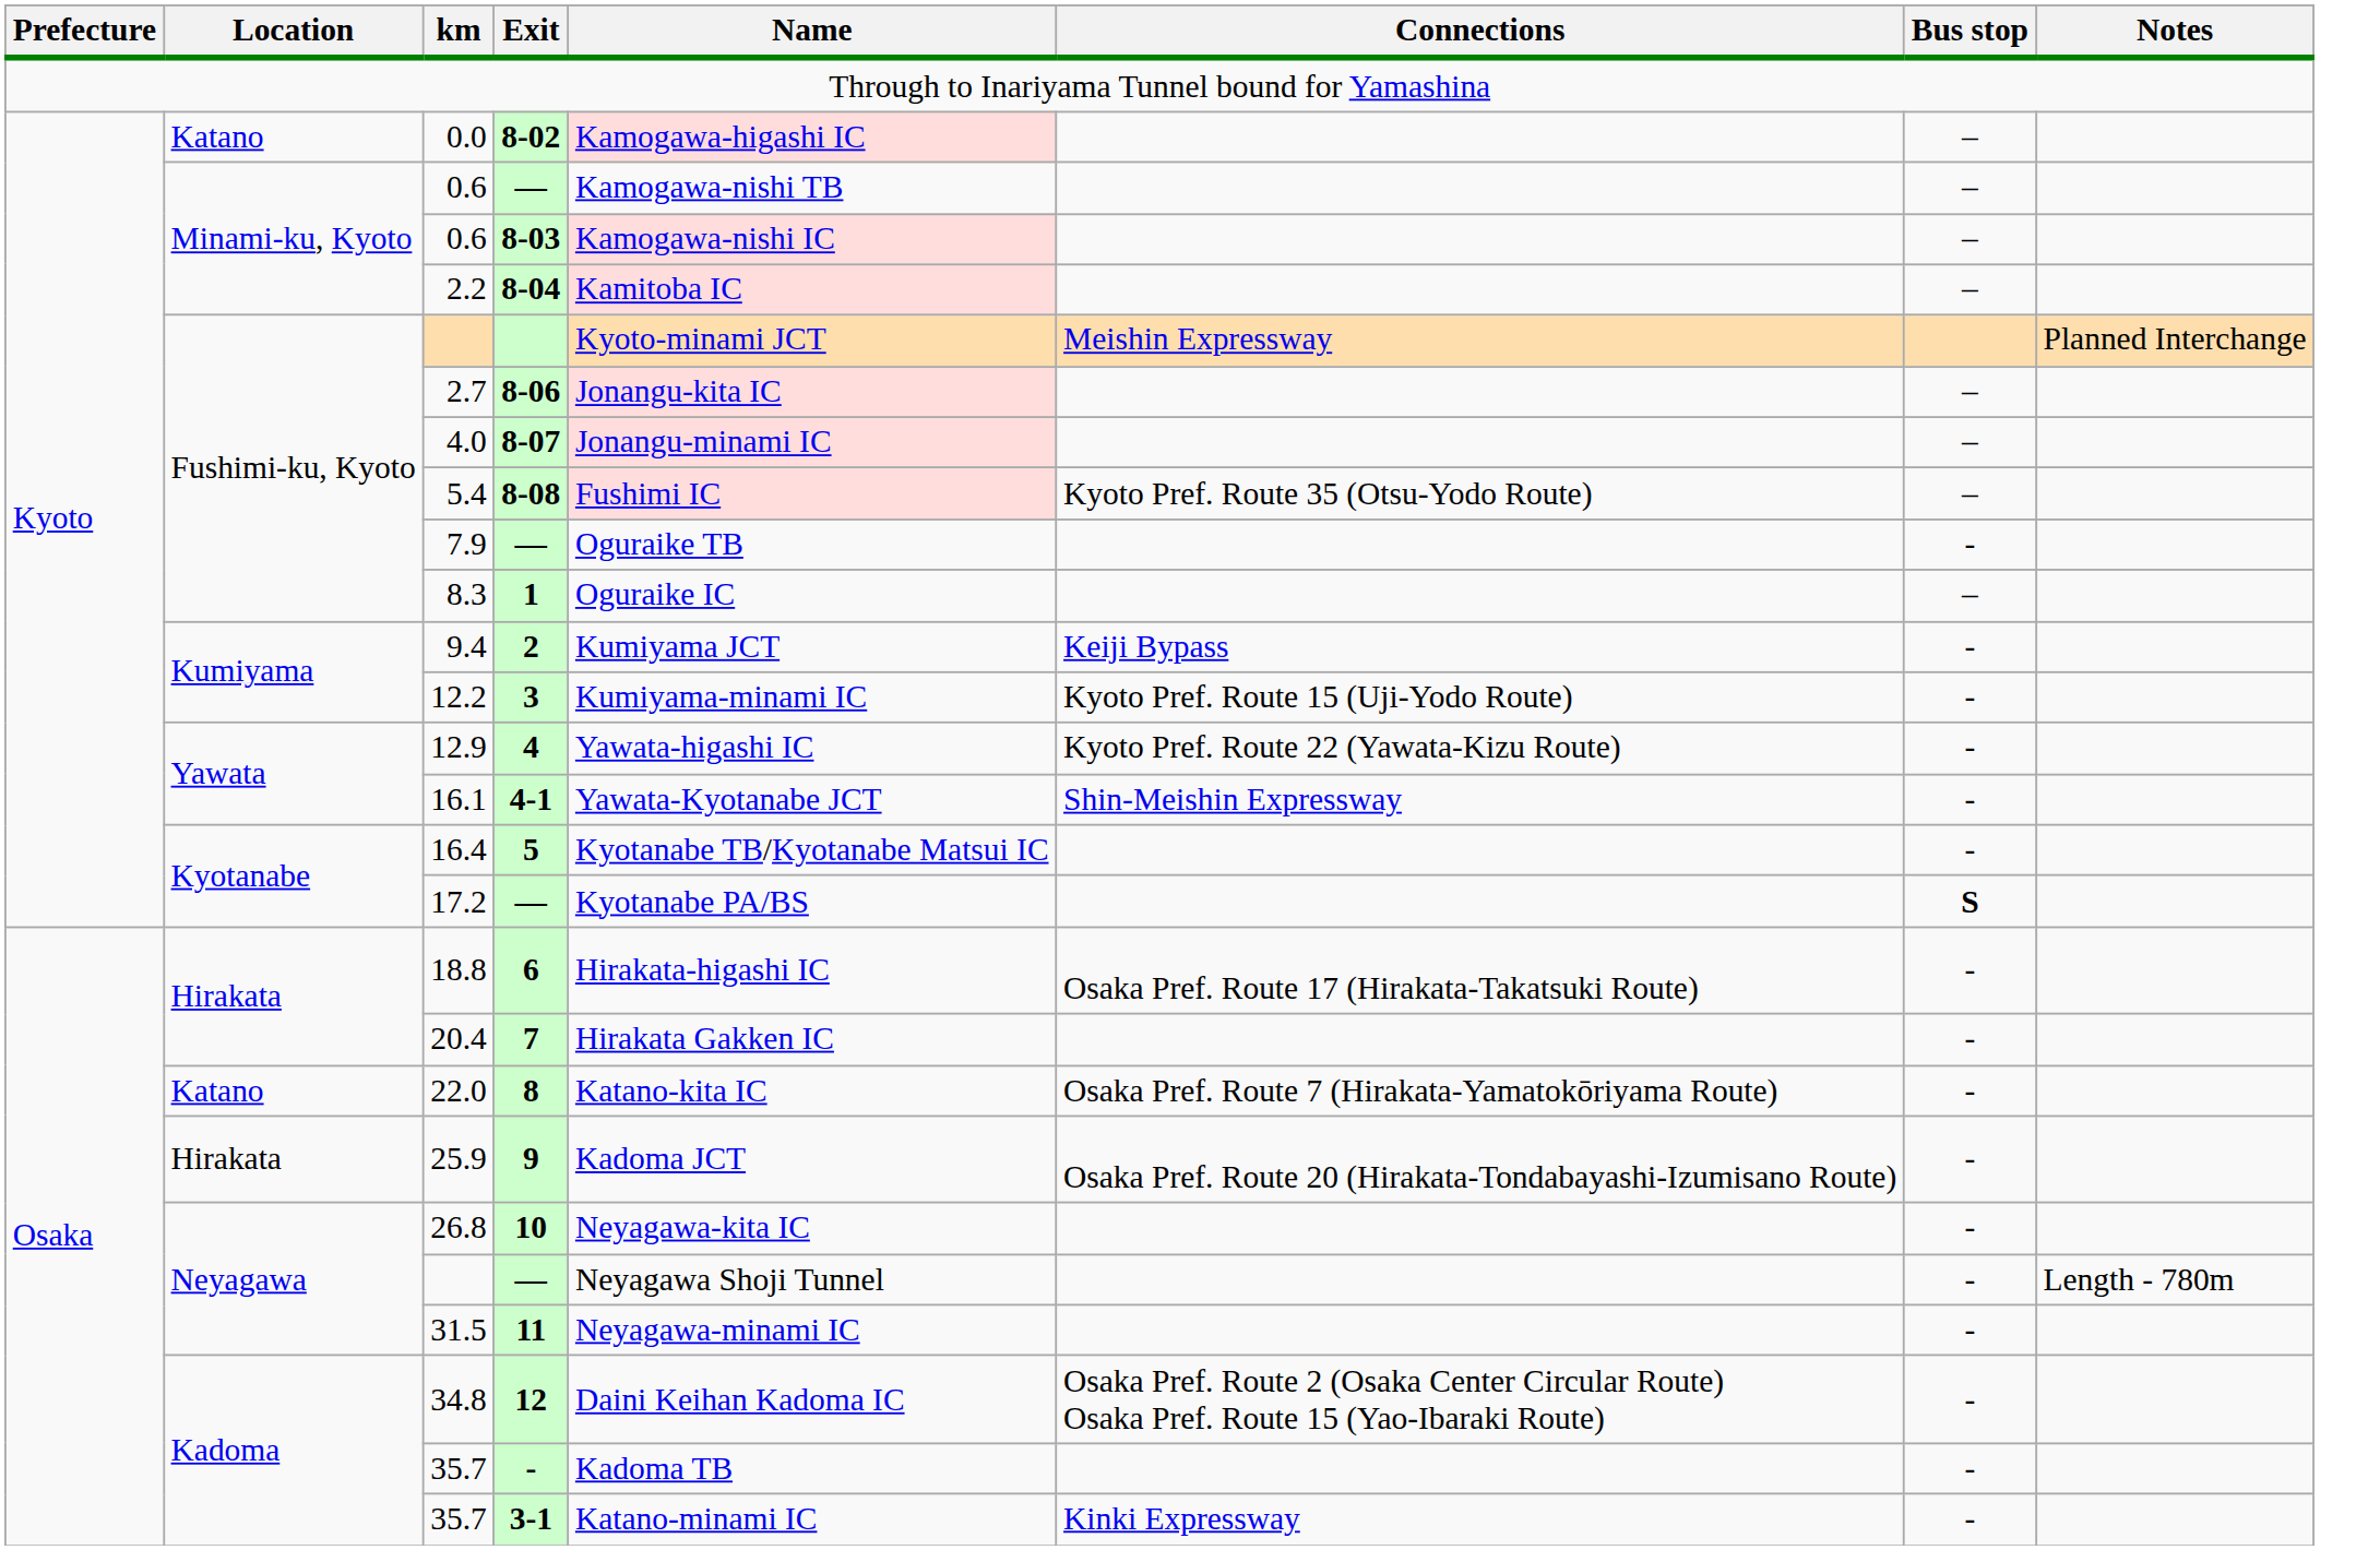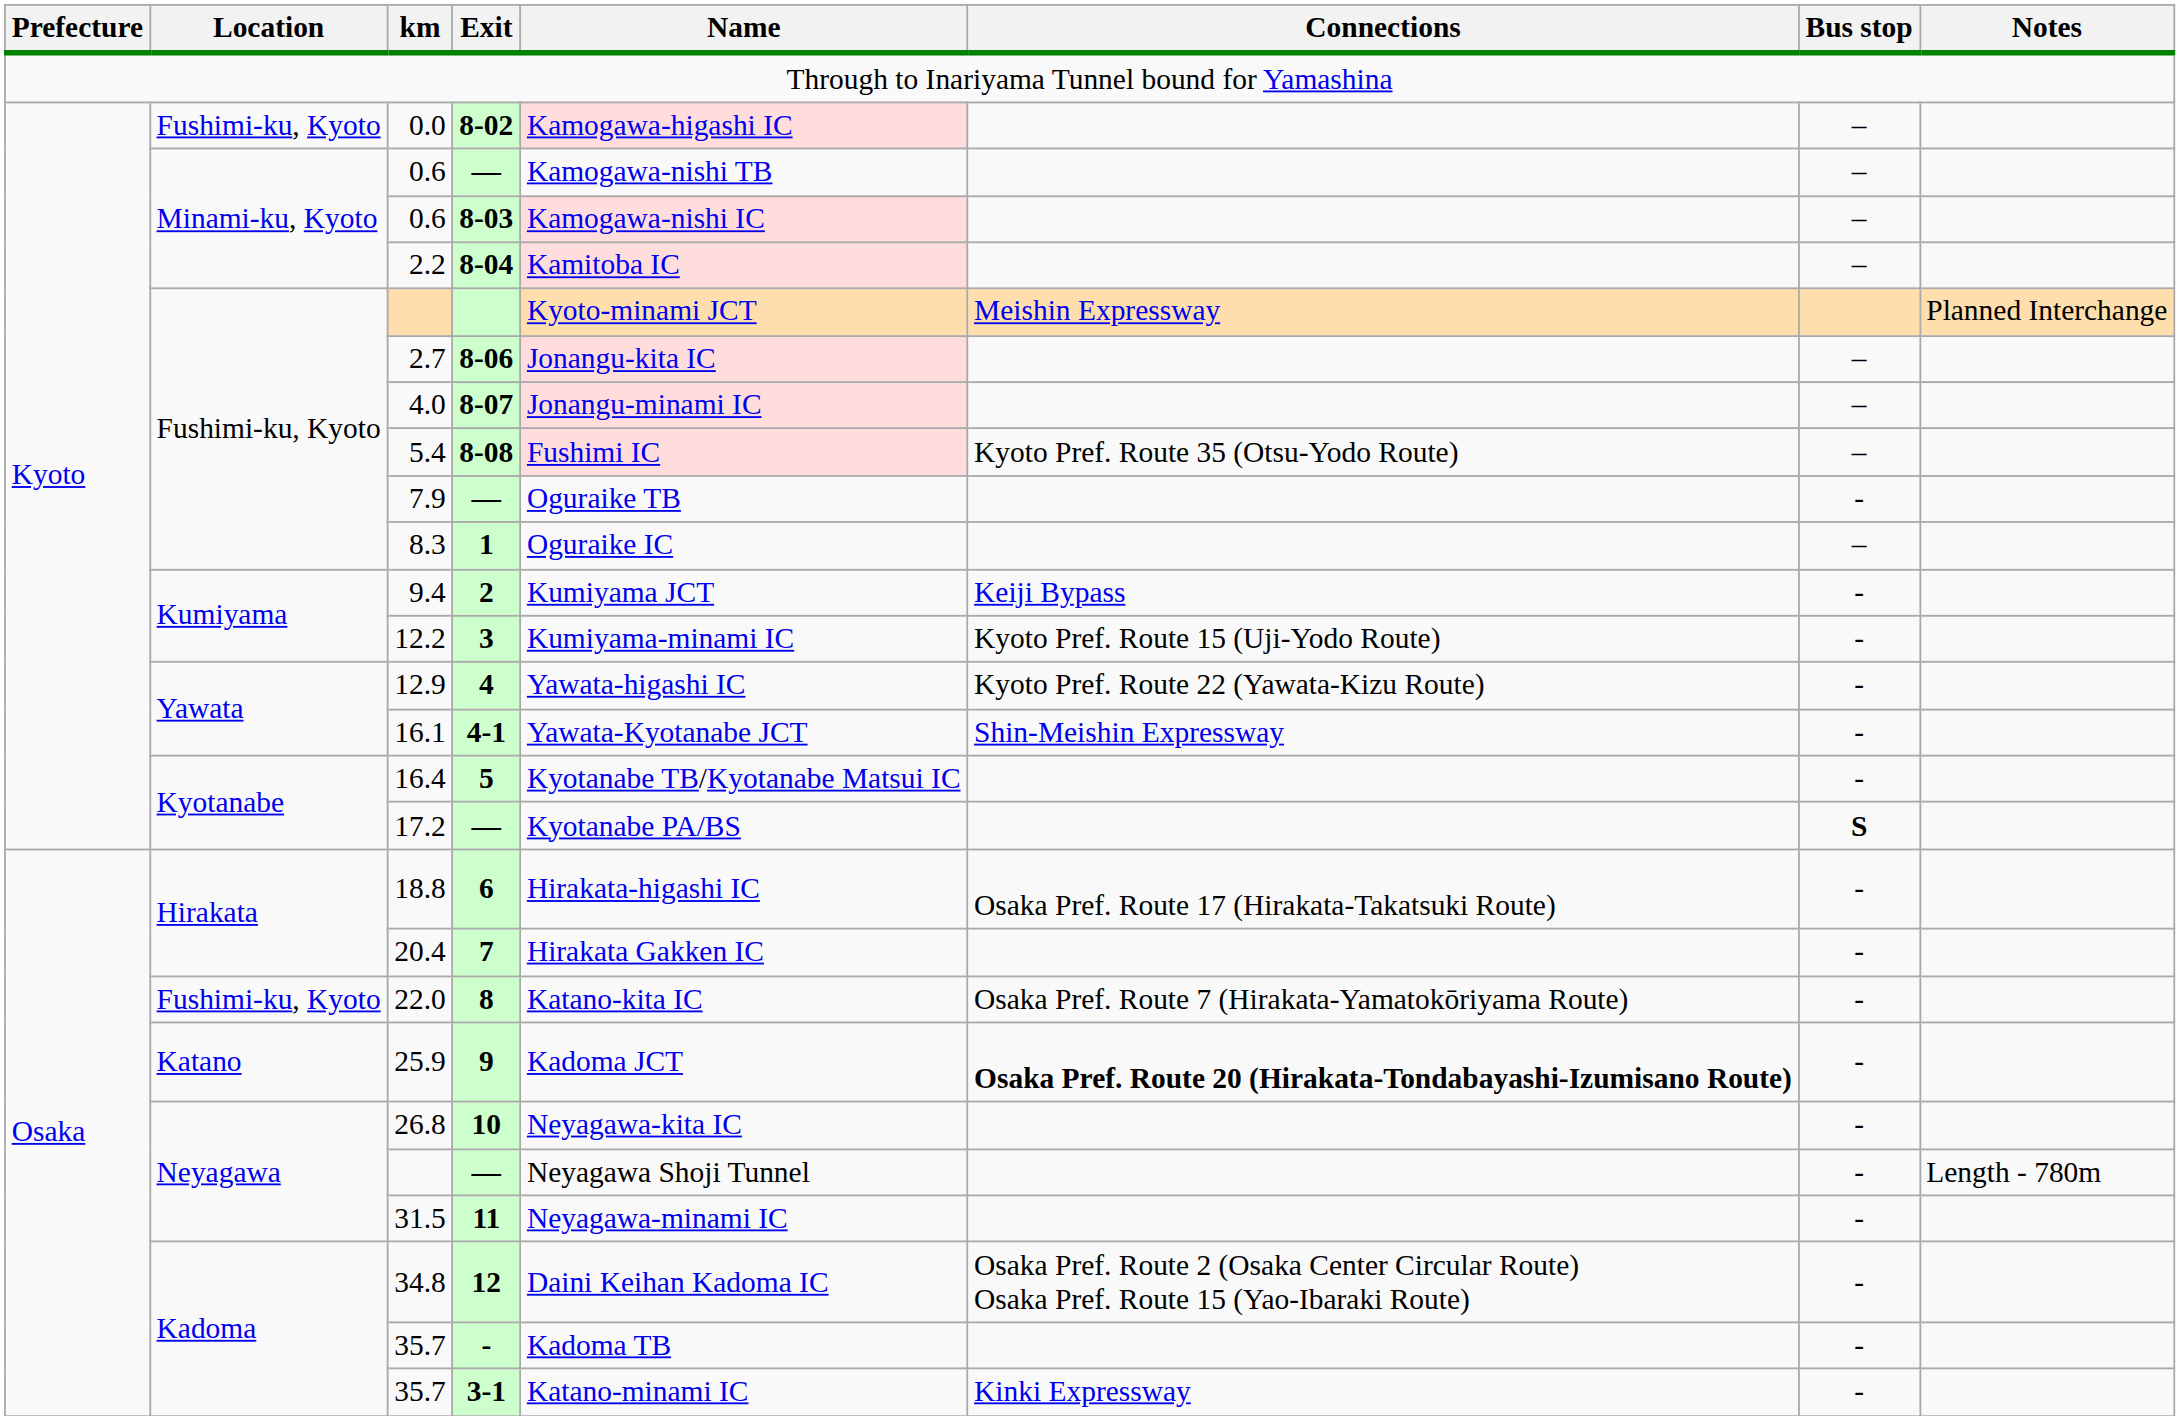 <table class="wikitable">
 <tr>
 <th style="border-bottom:3px solid green;">Prefecture</th>
 <th style="border-bottom:3px solid green;">Location</th>
 <th style="border-bottom:3px solid green;">km</th>
 <th style="border-bottom:3px solid green;">Exit</th>
 <th style="border-bottom:3px solid green;">Name</th>
 <th style="border-bottom:3px solid green;">Connections</th>
 <th style="border-bottom:3px solid green;">Bus stop</th>
 <th style="border-bottom:3px solid green;">Notes</th>
 </tr>
 <tr>
 <td colspan=8 style="text-align:center">Through to Inariyama Tunnel bound for <a href='#'>Yamashina</a></td>
 </tr>
 <tr>
 <td rowspan=16><a href='#'>Kyoto</a></td>
-<td><a href='#'>Katano</a></td>
+<td><a href='#'>Fushimi-ku</a>, <a href='#'>Kyoto</a></td>
 <td style="text-align:right">0.0</td>
 <th style="background-color:#CFC;">8-02</th>
 <td style="background-color:#ffdddd;"><a href='#'>Kamogawa-higashi IC</a></td>
 <td></td>
 <td style="text-align:center">–</td>
 <td></td>
 </tr>
 <tr>
 <td rowspan=3><a href='#'>Minami-ku</a>, <a href='#'>Kyoto</a></td>
 <td style="text-align:right">0.6</td>
 <th style="background-color:#CFC;">—</th>
 <td><a href='#'>Kamogawa-nishi TB</a></td>
 <td></td>
 <td style="text-align:center">–</td>
 <td></td>
 </tr>
 <tr>
 <td style="text-align:right">0.6</td>
 <th style="background-color:#CFC;">8-03</th>
 <td style="background-color:#ffdddd;"><a href='#'>Kamogawa-nishi IC</a></td>
 <td></td>
 <td style="text-align:center">–</td>
 <td></td>
 </tr>
 <tr>
 <td style="text-align:right">2.2</td>
 <th style="background-color:#CFC;">8-04</th>
 <td style="background-color:#ffdddd;"><a href='#'>Kamitoba IC</a></td>
 <td></td>
 <td style="text-align:center">–</td>
 <td></td>
 </tr>
 <tr>
 <td rowspan=6>Fushimi-ku, Kyoto</td>
 <td style="background-color:#ffdead;text-align:right"></td>
 <th style="background-color:#CFC;"></th>
 <td style="background-color:#ffdead;"><a href='#'>Kyoto-minami JCT</a></td>
 <td style="background-color:#ffdead;"> <a href='#'>Meishin Expressway</a></td>
 <td style="background-color:#ffdead;text-align:center"></td>
 <td style="background-color:#ffdead;">Planned Interchange</td>
 </tr>
 <tr>
 <td style="text-align:right">2.7</td>
 <th style="background-color:#CFC;">8-06</th>
 <td style="background-color:#ffdddd;"><a href='#'>Jonangu-kita IC</a></td>
 <td></td>
 <td style="text-align:center">–</td>
 <td></td>
 </tr>
 <tr>
 <td style="text-align:right">4.0</td>
 <th style="background-color:#CFC;">8-07</th>
 <td style="background-color:#ffdddd;"><a href='#'>Jonangu-minami IC</a></td>
 <td></td>
 <td style="text-align:center">–</td>
 <td></td>
 </tr>
 <tr>
 <td style="text-align:right">5.4</td>
 <th style="background-color:#CFC;">8-08</th>
 <td style="background-color:#ffdddd;"><a href='#'>Fushimi IC</a></td>
 <td>Kyoto Pref. Route 35 (Otsu-Yodo Route)</td>
 <td style="text-align:center">–</td>
 <td></td>
 </tr>
 <tr>
 <td style="text-align:right">7.9</td>
 <th style="background-color:#CFC;">—</th>
 <td><a href='#'>Oguraike TB</a></td>
 <td></td>
 <td style="text-align:center">-</td>
 <td></td>
 </tr>
 <tr>
 <td style="text-align:right">8.3</td>
 <th style="background-color:#CFC;">1</th>
 <td><a href='#'>Oguraike IC</a></td>
 <td></td>
 <td style="text-align:center">–</td>
 <td></td>
 </tr>
 <tr>
 <td rowspan=2><a href='#'>Kumiyama</a></td>
 <td style="text-align:right;">9.4</td>
 <th style="background-color:#CFC;">2</th>
 <td><a href='#'>Kumiyama JCT</a></td>
 <td> <a href='#'>Keiji Bypass</a></td>
 <td style="text-align:center;">-</td>
 <td></td>
 </tr>
 <tr>
 <td style="text-align:right;">12.2</td>
 <th style="background-color:#CFC;">3</th>
 <td><a href='#'>Kumiyama-minami IC</a></td>
 <td>Kyoto Pref. Route 15 (Uji-Yodo Route)</td>
 <td style="text-align:center;">-</td>
 <td></td>
 </tr>
 <tr>
 <td rowspan=2><a href='#'>Yawata</a></td>
 <td style="text-align:right;">12.9</td>
 <th style="background-color:#CFC;">4</th>
 <td><a href='#'>Yawata-higashi IC</a></td>
 <td>Kyoto Pref. Route 22 (Yawata-Kizu Route)</td>
 <td style="text-align:center;">-</td>
 <td></td>
 </tr>
 <tr>
 <td style="text-align:right;">16.1</td>
 <th style="background-color:#CFC;">4-1</th>
 <td><a href='#'>Yawata-Kyotanabe JCT</a></td>
 <td> <a href='#'>Shin-Meishin Expressway</a></td>
 <td style="text-align:center;">-</td>
 <td></td>
 </tr>
 <tr>
 <td rowspan=2><a href='#'>Kyotanabe</a></td>
 <td style="text-align:right;">16.4</td>
 <th style="background-color:#CFC;">5</th>
 <td><a href='#'>Kyotanabe TB</a>/<a href='#'>Kyotanabe Matsui IC</a></td>
 <td></td>
 <td style="text-align:center;">-</td>
 <td></td>
 </tr>
 <tr>
 <td style="text-align:right;">17.2</td>
 <th style="background-color:#CFC;">—</th>
 <td><a href='#'>Kyotanabe PA/BS</a></td>
 <td></td>
 <td style="text-align:center;"><strong>S</strong></td>
 <td></td>
 </tr>
 <tr>
 <td rowspan=10><a href='#'>Osaka</a></td>
 <td rowspan=2><a href='#'>Hirakata</a></td>
 <td style="text-align:right;">18.8</td>
 <th style="background-color:#CFC;">6</th>
 <td><a href='#'>Hirakata-higashi IC</a></td>
 <td><br>Osaka Pref. Route 17 (Hirakata-Takatsuki Route)</td>
 <td style="text-align:center;">-</td>
 <td></td>
 </tr>
 <tr>
 <td style="text-align:right;">20.4</td>
 <th style="background-color:#CFC;">7</th>
 <td><a href='#'>Hirakata Gakken IC</a></td>
 <td></td>
 <td style="text-align:center;">-</td>
 <td></td>
 </tr>
 <tr>
-<td><a href='#'>Katano</a></td>
+<td><a href='#'>Fushimi-ku</a>, <a href='#'>Kyoto</a></td>
 <td style="text-align:right;">22.0</td>
 <th style="background-color:#CFC;">8</th>
 <td><a href='#'>Katano-kita IC</a></td>
 <td>Osaka Pref. Route 7 (Hirakata-Yamatokōriyama Route)</td>
 <td style="text-align:center;">-</td>
 <td></td>
 </tr>
 <tr>
-<td>Hirakata</td>
+<td><a href='#'>Katano</a></td>
 <td style="text-align:right;">25.9</td>
 <th style="background-color:#CFC;">9</th>
 <td><a href='#'>Kadoma JCT</a></td>
-<td><br>Osaka Pref. Route 20 (Hirakata-Tondabayashi-Izumisano Route)</td>
+<td><strong><br>Osaka Pref. Route 20 (Hirakata-Tondabayashi-Izumisano Route)</strong></td>
 <td style="text-align:center;">-</td>
 <td></td>
 </tr>
 <tr>
 <td rowspan=3><a href='#'>Neyagawa</a></td>
 <td style="text-align:right;">26.8</td>
 <th style="background-color:#CFC;">10</th>
 <td><a href='#'>Neyagawa-kita IC</a></td>
 <td></td>
 <td style="text-align:center;">-</td>
 <td></td>
 </tr>
 <tr>
 <td></td>
 <th style="background-color:#CFC;">—</th>
 <td>Neyagawa Shoji Tunnel</td>
 <td></td>
 <td style="text-align:center;">-</td>
 <td>Length - 780m</td>
 </tr>
 <tr>
 <td style="text-align:right;">31.5</td>
 <th style="background-color:#CFC;">11</th>
 <td><a href='#'>Neyagawa-minami IC</a></td>
 <td></td>
 <td style="text-align:center;">-</td>
 <td></td>
 </tr>
 <tr>
 <td rowspan=3><a href='#'>Kadoma</a></td>
 <td style="text-align:right;">34.8</td>
 <th style="background-color:#CFC;">12</th>
 <td><a href='#'>Daini Keihan Kadoma IC</a></td>
 <td>Osaka Pref. Route 2 (Osaka Center Circular Route)<br>Osaka Pref. Route 15 (Yao-Ibaraki Route)</td>
 <td style="text-align:center;">-</td>
 <td></td>
 </tr>
 <tr>
 <td style="text-align:right;">35.7</td>
 <th style="background-color:#CFC;">-</th>
 <td><a href='#'>Kadoma TB</a></td>
 <td></td>
 <td style="text-align:center;">-</td>
 <td></td>
 </tr>
 <tr>
 <td style="text-align:right;">35.7</td>
 <th style="background-color:#CFC;">3-1</th>
 <td><a href='#'>Katano-minami IC</a></td>
 <td> <a href='#'>Kinki Expressway</a></td>
 <td style="text-align:center;">-</td>
 <td></td>
 </tr>
 </table>
